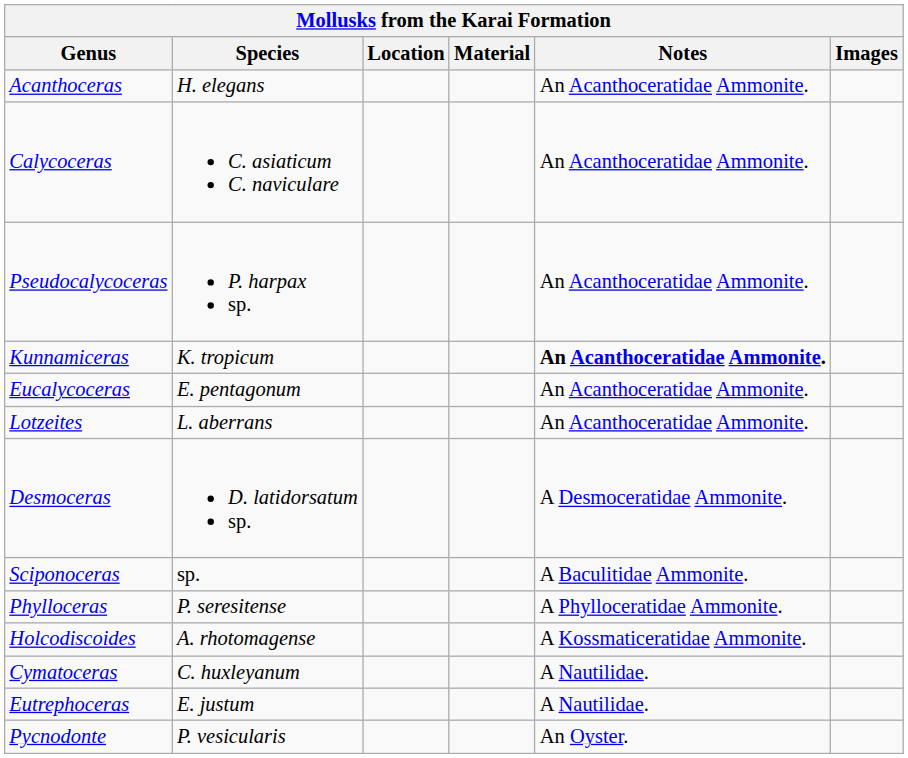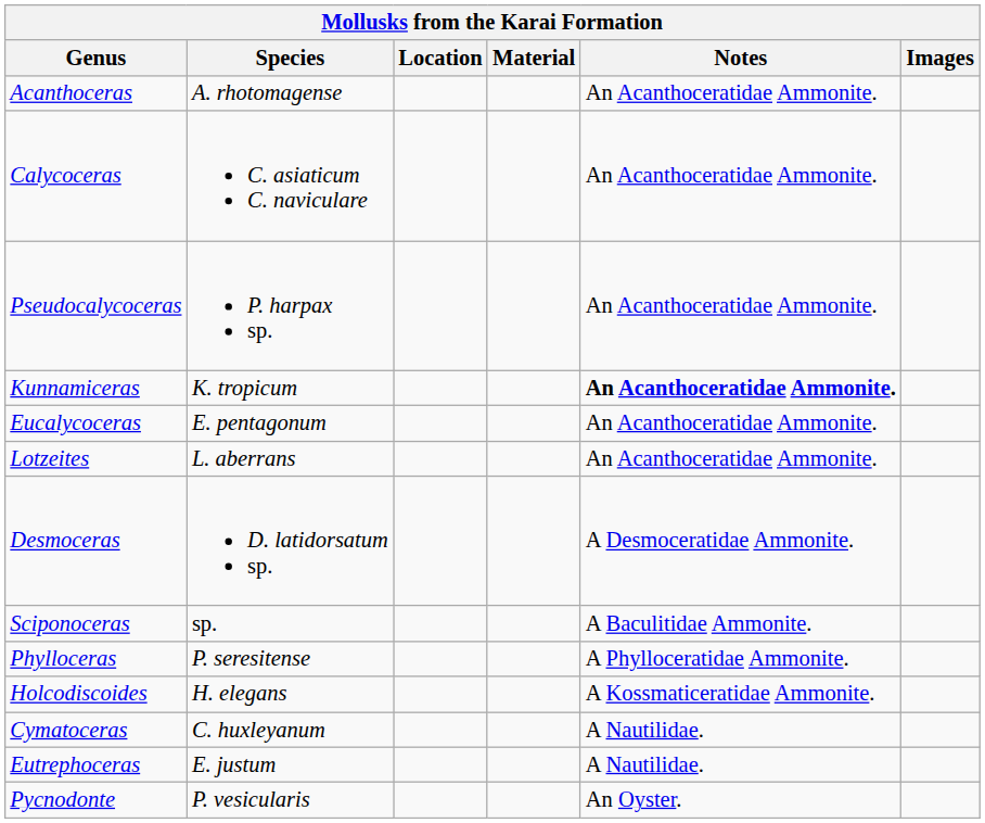 <table class="wikitable" align="center">
 <tr>
 <th colspan="7" align="center"><strong><a href='#'>Mollusks</a> from the Karai Formation</strong></th>
 </tr>
 <tr>
 <th>Genus</th>
 <th>Species</th>
 <th>Location</th>
 <th>Material</th>
 <th>Notes</th>
 <th>Images</th>
 </tr>
 <tr>
 <td><em><a href='#'>Acanthoceras</a></em></td>
-<td><em>H. elegans</em></td>
+<td><em>A. rhotomagense</em></td>
 <td></td>
 <td></td>
 <td>An <a href='#'>Acanthoceratidae</a> <a href='#'>Ammonite</a>.</td>
 <td></td>
 </tr>
 <tr>
 <td><em><a href='#'>Calycoceras</a></em></td>
 <td><br><ul><li><em>C. asiaticum</em></li><li><em>C. naviculare</em></li></ul></td>
 <td></td>
 <td></td>
 <td>An <a href='#'>Acanthoceratidae</a> <a href='#'>Ammonite</a>.</td>
 <td></td>
 </tr>
 <tr>
 <td><em><a href='#'>Pseudocalycoceras</a></em></td>
 <td><br><ul><li><em>P. harpax</em></li><li>sp.</li></ul></td>
 <td></td>
 <td></td>
 <td>An <a href='#'>Acanthoceratidae</a> <a href='#'>Ammonite</a>.</td>
 <td></td>
 </tr>
 <tr>
 <td><em><a href='#'>Kunnamiceras</a></em></td>
 <td><em>K. tropicum</em></td>
 <td></td>
 <td></td>
 <td><strong>An <a href='#'>Acanthoceratidae</a> <a href='#'>Ammonite</a>.</strong></td>
 <td></td>
 </tr>
 <tr>
 <td><em><a href='#'>Eucalycoceras</a></em></td>
 <td><em>E. pentagonum</em></td>
 <td></td>
 <td></td>
 <td>An <a href='#'>Acanthoceratidae</a> <a href='#'>Ammonite</a>.</td>
 <td></td>
 </tr>
 <tr>
 <td><em><a href='#'>Lotzeites</a></em></td>
 <td><em>L. aberrans</em></td>
 <td></td>
 <td></td>
 <td>An <a href='#'>Acanthoceratidae</a> <a href='#'>Ammonite</a>.</td>
 <td></td>
 </tr>
 <tr>
 <td><em><a href='#'>Desmoceras</a></em></td>
 <td><br><ul><li><em>D. latidorsatum</em></li><li>sp.</li></ul></td>
 <td></td>
 <td></td>
 <td>A <a href='#'>Desmoceratidae</a> <a href='#'>Ammonite</a>.</td>
 <td></td>
 </tr>
 <tr>
 <td><em><a href='#'>Sciponoceras</a></em></td>
 <td>sp.</td>
 <td></td>
 <td></td>
 <td>A <a href='#'>Baculitidae</a> <a href='#'>Ammonite</a>.</td>
 <td></td>
 </tr>
 <tr>
 <td><em><a href='#'>Phylloceras</a></em></td>
 <td><em>P. seresitense</em></td>
 <td></td>
 <td></td>
 <td>A <a href='#'>Phylloceratidae</a> <a href='#'>Ammonite</a>.</td>
 <td></td>
 </tr>
 <tr>
 <td><em><a href='#'>Holcodiscoides</a></em></td>
-<td><em>A. rhotomagense</em></td>
+<td><em>H. elegans</em></td>
 <td></td>
 <td></td>
 <td>A <a href='#'>Kossmaticeratidae</a> <a href='#'>Ammonite</a>.</td>
 <td></td>
 </tr>
 <tr>
 <td><em><a href='#'>Cymatoceras</a></em></td>
 <td><em>C. huxleyanum</em></td>
 <td></td>
 <td></td>
 <td>A <a href='#'>Nautilidae</a>.</td>
 <td></td>
 </tr>
 <tr>
 <td><em><a href='#'>Eutrephoceras</a></em></td>
 <td><em>E. justum</em></td>
 <td></td>
 <td></td>
 <td>A <a href='#'>Nautilidae</a>.</td>
 <td></td>
 </tr>
 <tr>
 <td><em><a href='#'>Pycnodonte</a></em></td>
 <td><em>P. vesicularis</em></td>
 <td></td>
 <td></td>
 <td>An <a href='#'>Oyster</a>.</td>
 <td></td>
 </tr>
 </table>
